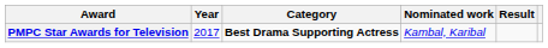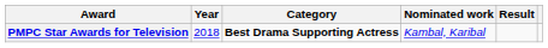 <table class="wikitable plainrowheaders sortable">
 <tr>
 <th scope="col">Award</th>
 <th scope="col">Year</th>
 <th scope="col">Category</th>
 <th scope="col">Nominated work</th>
 <th scope="col">Result</th>
 <th scope="col" class="unsortable"></th>
 </tr>
 <tr>
 <th scope="row"><a href='#'>PMPC Star Awards for Television</a></th>
-<td><a href='#'>2017</a></td>
+<td><a href='#'>2018</a></td>
 <td><strong>Best Drama Supporting Actress</strong></td>
 <td><em><a href='#'>Kambal, Karibal</a></em></td>
 <td></td>
 <td style="text-align:center;"></td>
 </tr>
 </table>
